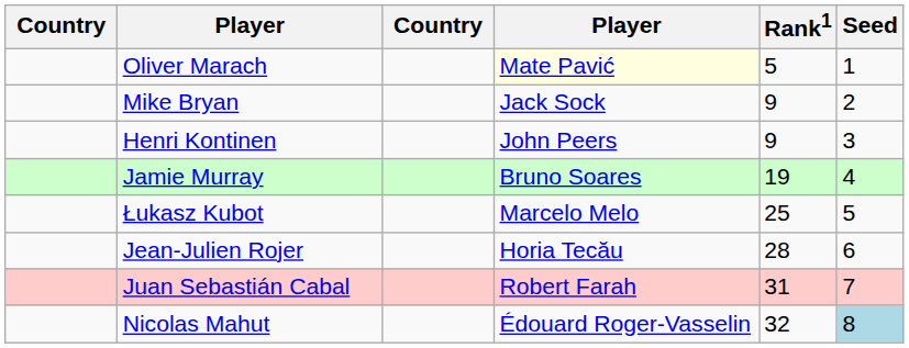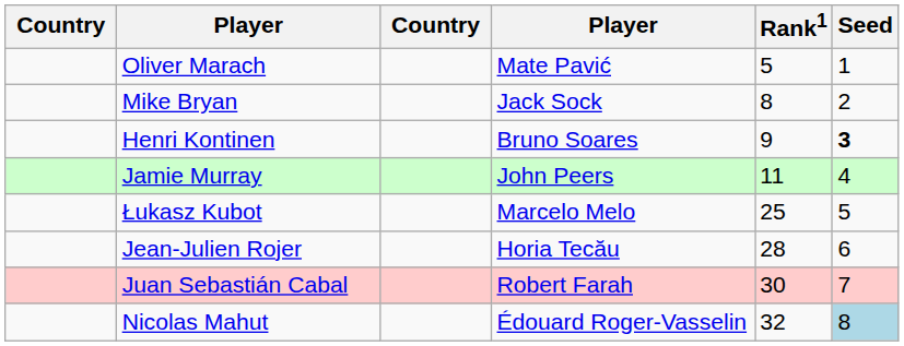 <table class="sortable wikitable">
 <tr>
 <th width="70">Country</th>
 <th width="175">Player</th>
 <th width="70">Country</th>
 <th width="175">Player</th>
 <th>Rank<sup>1</sup></th>
 <th>Seed</th>
 </tr>
 <tr>
 <td></td>
 <td><a href='#'>Oliver Marach</a></td>
 <td></td>
-<td style="background: lightyellow;"><a href='#'>Mate Pavić</a></td>
+<td><a href='#'>Mate Pavić</a></td>
 <td>5</td>
 <td>1</td>
 </tr>
 <tr>
 <td></td>
 <td><a href='#'>Mike Bryan</a></td>
 <td></td>
 <td><a href='#'>Jack Sock</a></td>
-<td>9</td>
+<td>8</td>
 <td>2</td>
 </tr>
 <tr>
 <td></td>
 <td><a href='#'>Henri Kontinen</a></td>
 <td></td>
-<td><a href='#'>John Peers</a></td>
+<td><a href='#'>Bruno Soares</a></td>
 <td>9</td>
-<td>3</td>
+<td><strong>3</strong></td>
 </tr>
 <tr style="background:#cfc;">
 <td></td>
 <td><a href='#'>Jamie Murray</a></td>
 <td></td>
-<td><a href='#'>Bruno Soares</a></td>
-<td>19</td>
+<td><a href='#'>John Peers</a></td>
+<td>11</td>
 <td>4</td>
 </tr>
 <tr>
 <td></td>
 <td><a href='#'>Łukasz Kubot</a></td>
 <td></td>
 <td><a href='#'>Marcelo Melo</a></td>
 <td>25</td>
 <td>5</td>
 </tr>
 <tr>
 <td></td>
 <td><a href='#'>Jean-Julien Rojer</a></td>
 <td></td>
 <td><a href='#'>Horia Tecău</a></td>
 <td>28</td>
 <td>6</td>
 </tr>
 <tr style="background:#fcc;">
 <td></td>
 <td><a href='#'>Juan Sebastián Cabal</a></td>
 <td></td>
 <td><a href='#'>Robert Farah</a></td>
-<td>31</td>
+<td>30</td>
 <td>7</td>
 </tr>
 <tr>
 <td></td>
 <td><a href='#'>Nicolas Mahut</a></td>
 <td></td>
 <td><a href='#'>Édouard Roger-Vasselin</a></td>
 <td>32</td>
 <td style="background: lightblue;">8</td>
 </tr>
 </table>
